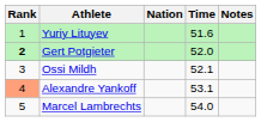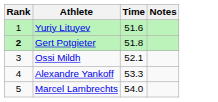 <table class="wikitable sortable" style="text-align:center">
 <tr>
 <th>Rank</th>
 <th>Athlete</th>
-<th>Nation</th>
 <th>Time</th>
 <th>Notes</th>
 </tr>
 <tr bgcolor=bbf3bb>
 <td>1</td>
 <td align="left"><a href='#'>Yuriy Lituyev</a></td>
-<td align="left"></td>
 <td>51.6</td>
 <td></td>
 </tr>
 <tr bgcolor=bbf3bb>
 <td><strong>2</strong></td>
 <td align="left"><a href='#'>Gert Potgieter</a></td>
-<td align="left"></td>
-<td>52.0</td>
+<td>51.8</td>
 <td></td>
 </tr>
 <tr>
 <td>3</td>
 <td align="left"><a href='#'>Ossi Mildh</a></td>
-<td align="left"></td>
 <td>52.1</td>
 <td></td>
 </tr>
 <tr>
-<td style="background: lightsalmon;">4</td>
+<td>4</td>
 <td align="left"><a href='#'>Alexandre Yankoff</a></td>
-<td align="left"></td>
-<td>53.1</td>
+<td>53.3</td>
 <td></td>
 </tr>
 <tr>
 <td>5</td>
 <td align="left"><a href='#'>Marcel Lambrechts</a></td>
-<td align="left"></td>
 <td>54.0</td>
 <td></td>
 </tr>
 </table>
